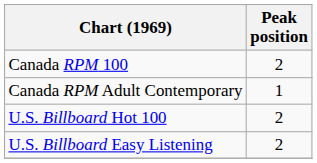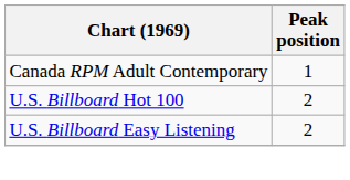 <table class="wikitable sortable">
 <tr>
 <th align="left">Chart (1969)</th>
 <th align="left">Peak<br>position</th>
-</tr>
-<tr>
-<td align="left">Canada <a href='#'><em>RPM</em> 100</a></td>
-<td style="text-align:center;">2</td>
 </tr>
 <tr>
 <td align="left">Canada <em>RPM</em> Adult Contemporary</td>
 <td style="text-align:center;">1</td>
 </tr>
 <tr>
 <td align="left"><a href='#'>U.S. <em>Billboard</em> Hot 100</a></td>
 <td align="center">2</td>
 </tr>
 <tr>
 <td align="left"><a href='#'>U.S. <em>Billboard</em> Easy Listening</a></td>
 <td align="center">2</td>
 </tr>
 <tr>
 </tr>
 </table>
